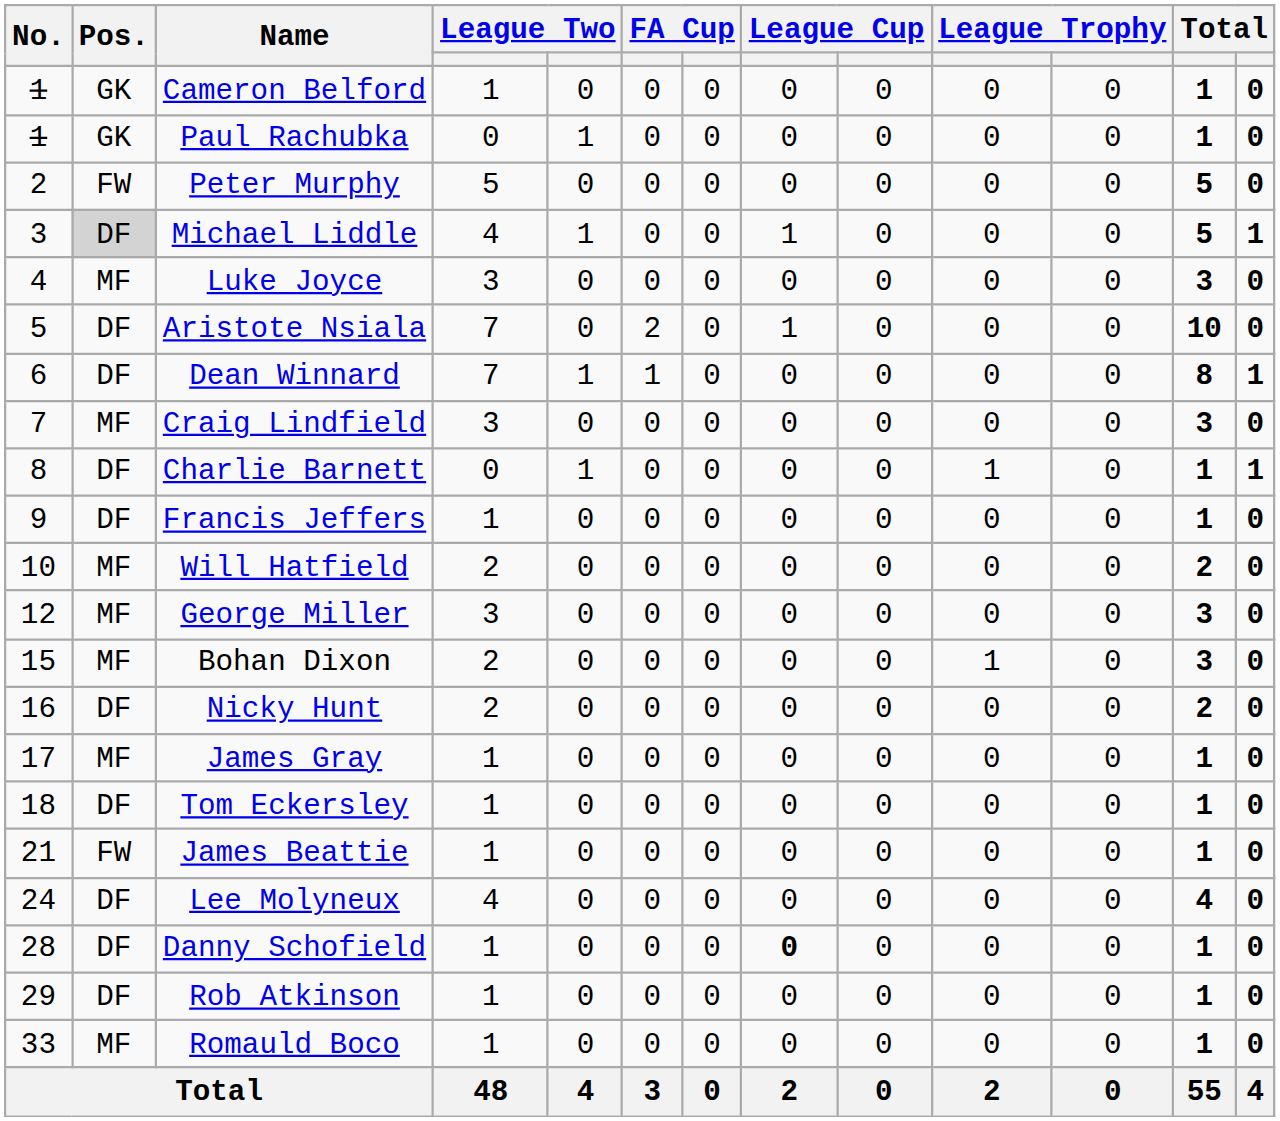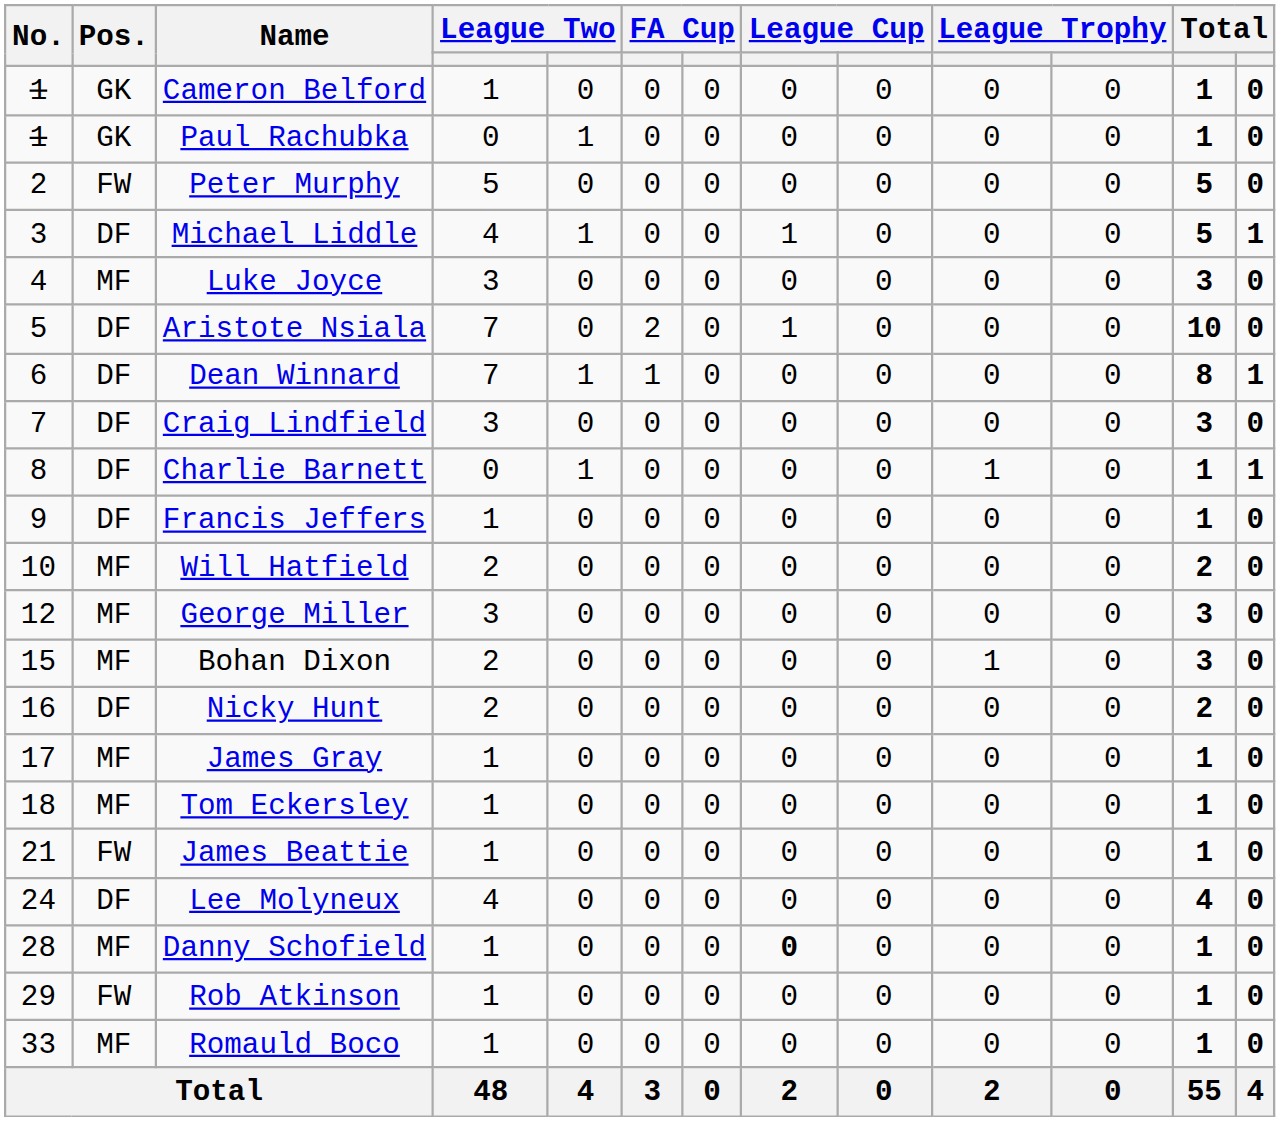 <table class="wikitable sortable" style="text-align: center;">
 <tr>
 <th rowspan="2">No.</th>
 <th rowspan="2">Pos.</th>
 <th rowspan="2">Name</th>
 <th colspan="2"><a href='#'>League Two</a></th>
 <th colspan="2"><a href='#'>FA Cup</a></th>
 <th colspan="2"><a href='#'>League Cup</a></th>
 <th colspan="2"><a href='#'>League Trophy</a></th>
 <th colspan="2">Total</th>
 </tr>
 <tr>
 <th></th>
 <th></th>
 <th></th>
 <th></th>
 <th></th>
 <th></th>
 <th></th>
 <th></th>
 <th></th>
 <th></th>
 </tr>
 <tr>
 <td><s>1</s></td>
 <td>GK</td>
 <td><a href='#'>Cameron Belford</a></td>
 <td>1</td>
 <td>0</td>
 <td>0</td>
 <td>0</td>
 <td>0</td>
 <td>0</td>
 <td>0</td>
 <td>0</td>
 <td><strong>1</strong></td>
 <td><strong>0</strong></td>
 </tr>
 <tr>
 <td><s>1</s></td>
 <td>GK</td>
 <td><a href='#'>Paul Rachubka</a></td>
 <td>0</td>
 <td>1</td>
 <td>0</td>
 <td>0</td>
 <td>0</td>
 <td>0</td>
 <td>0</td>
 <td>0</td>
 <td><strong>1</strong></td>
 <td><strong>0</strong></td>
 </tr>
 <tr>
 <td>2</td>
 <td>FW</td>
 <td><a href='#'>Peter Murphy</a></td>
 <td>5</td>
 <td>0</td>
 <td>0</td>
 <td>0</td>
 <td>0</td>
 <td>0</td>
 <td>0</td>
 <td>0</td>
 <td><strong>5</strong></td>
 <td><strong>0</strong></td>
 </tr>
 <tr>
 <td>3</td>
-<td style="background: lightgrey;">DF</td>
+<td>DF</td>
 <td><a href='#'>Michael Liddle</a></td>
 <td>4</td>
 <td>1</td>
 <td>0</td>
 <td>0</td>
 <td>1</td>
 <td>0</td>
 <td>0</td>
 <td>0</td>
 <td><strong>5</strong></td>
 <td><strong>1</strong></td>
 </tr>
 <tr>
 <td>4</td>
 <td>MF</td>
 <td><a href='#'>Luke Joyce</a></td>
 <td>3</td>
 <td>0</td>
 <td>0</td>
 <td>0</td>
 <td>0</td>
 <td>0</td>
 <td>0</td>
 <td>0</td>
 <td><strong>3</strong></td>
 <td><strong>0</strong></td>
 </tr>
 <tr>
 <td>5</td>
 <td>DF</td>
 <td><a href='#'>Aristote Nsiala</a></td>
 <td>7</td>
 <td>0</td>
 <td>2</td>
 <td>0</td>
 <td>1</td>
 <td>0</td>
 <td>0</td>
 <td>0</td>
 <td><strong>10</strong></td>
 <td><strong>0</strong></td>
 </tr>
 <tr>
 <td>6</td>
 <td>DF</td>
 <td><a href='#'>Dean Winnard</a></td>
 <td>7</td>
 <td>1</td>
 <td>1</td>
 <td>0</td>
 <td>0</td>
 <td>0</td>
 <td>0</td>
 <td>0</td>
 <td><strong>8</strong></td>
 <td><strong>1</strong></td>
 </tr>
 <tr>
 <td>7</td>
-<td>MF</td>
+<td>DF</td>
 <td><a href='#'>Craig Lindfield</a></td>
 <td>3</td>
 <td>0</td>
 <td>0</td>
 <td>0</td>
 <td>0</td>
 <td>0</td>
 <td>0</td>
 <td>0</td>
 <td><strong>3</strong></td>
 <td><strong>0</strong></td>
 </tr>
 <tr>
 <td>8</td>
 <td>DF</td>
 <td><a href='#'>Charlie Barnett</a></td>
 <td>0</td>
 <td>1</td>
 <td>0</td>
 <td>0</td>
 <td>0</td>
 <td>0</td>
 <td>1</td>
 <td>0</td>
 <td><strong>1</strong></td>
 <td><strong>1</strong></td>
 </tr>
 <tr>
 <td>9</td>
 <td>DF</td>
 <td><a href='#'>Francis Jeffers</a></td>
 <td>1</td>
 <td>0</td>
 <td>0</td>
 <td>0</td>
 <td>0</td>
 <td>0</td>
 <td>0</td>
 <td>0</td>
 <td><strong>1</strong></td>
 <td><strong>0</strong></td>
 </tr>
 <tr>
 <td>10</td>
 <td>MF</td>
 <td><a href='#'>Will Hatfield</a></td>
 <td>2</td>
 <td>0</td>
 <td>0</td>
 <td>0</td>
 <td>0</td>
 <td>0</td>
 <td>0</td>
 <td>0</td>
 <td><strong>2</strong></td>
 <td><strong>0</strong></td>
 </tr>
 <tr>
 <td>12</td>
 <td>MF</td>
 <td><a href='#'>George Miller</a></td>
 <td>3</td>
 <td>0</td>
 <td>0</td>
 <td>0</td>
 <td>0</td>
 <td>0</td>
 <td>0</td>
 <td>0</td>
 <td><strong>3</strong></td>
 <td><strong>0</strong></td>
 </tr>
 <tr>
 <td>15</td>
 <td>MF</td>
 <td>Bohan Dixon</td>
 <td>2</td>
 <td>0</td>
 <td>0</td>
 <td>0</td>
 <td>0</td>
 <td>0</td>
 <td>1</td>
 <td>0</td>
 <td><strong>3</strong></td>
 <td><strong>0</strong></td>
 </tr>
 <tr>
 <td>16</td>
 <td>DF</td>
 <td><a href='#'>Nicky Hunt</a></td>
 <td>2</td>
 <td>0</td>
 <td>0</td>
 <td>0</td>
 <td>0</td>
 <td>0</td>
 <td>0</td>
 <td>0</td>
 <td><strong>2</strong></td>
 <td><strong>0</strong></td>
 </tr>
 <tr>
 <td>17</td>
 <td>MF</td>
 <td><a href='#'>James Gray</a></td>
 <td>1</td>
 <td>0</td>
 <td>0</td>
 <td>0</td>
 <td>0</td>
 <td>0</td>
 <td>0</td>
 <td>0</td>
 <td><strong>1</strong></td>
 <td><strong>0</strong></td>
 </tr>
 <tr>
 <td>18</td>
-<td>DF</td>
+<td>MF</td>
 <td><a href='#'>Tom Eckersley</a></td>
 <td>1</td>
 <td>0</td>
 <td>0</td>
 <td>0</td>
 <td>0</td>
 <td>0</td>
 <td>0</td>
 <td>0</td>
 <td><strong>1</strong></td>
 <td><strong>0</strong></td>
 </tr>
 <tr>
 <td>21</td>
 <td>FW</td>
 <td><a href='#'>James Beattie</a></td>
 <td>1</td>
 <td>0</td>
 <td>0</td>
 <td>0</td>
 <td>0</td>
 <td>0</td>
 <td>0</td>
 <td>0</td>
 <td><strong>1</strong></td>
 <td><strong>0</strong></td>
 </tr>
 <tr>
 <td>24</td>
 <td>DF</td>
 <td><a href='#'>Lee Molyneux</a></td>
 <td>4</td>
 <td>0</td>
 <td>0</td>
 <td>0</td>
 <td>0</td>
 <td>0</td>
 <td>0</td>
 <td>0</td>
 <td><strong>4</strong></td>
 <td><strong>0</strong></td>
 </tr>
 <tr>
 <td>28</td>
-<td>DF</td>
+<td>MF</td>
 <td><a href='#'>Danny Schofield</a></td>
 <td>1</td>
 <td>0</td>
 <td>0</td>
 <td>0</td>
 <td><strong>0</strong></td>
 <td>0</td>
 <td>0</td>
 <td>0</td>
 <td><strong>1</strong></td>
 <td><strong>0</strong></td>
 </tr>
 <tr>
 <td>29</td>
-<td>DF</td>
+<td>FW</td>
 <td><a href='#'>Rob Atkinson</a></td>
 <td>1</td>
 <td>0</td>
 <td>0</td>
 <td>0</td>
 <td>0</td>
 <td>0</td>
 <td>0</td>
 <td>0</td>
 <td><strong>1</strong></td>
 <td><strong>0</strong></td>
 </tr>
 <tr>
 <td>33</td>
 <td>MF</td>
 <td><a href='#'>Romauld Boco</a></td>
 <td>1</td>
 <td>0</td>
 <td>0</td>
 <td>0</td>
 <td>0</td>
 <td>0</td>
 <td>0</td>
 <td>0</td>
 <td><strong>1</strong></td>
 <td><strong>0</strong></td>
 </tr>
 <tr>
 <th colspan="3">Total</th>
 <th>48</th>
 <th>4</th>
 <th>3</th>
 <th>0</th>
 <th>2</th>
 <th>0</th>
 <th>2</th>
 <th>0</th>
 <th>55</th>
 <th>4</th>
 </tr>
 </table>
